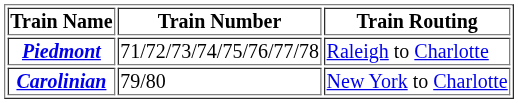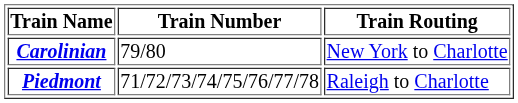 <table border="1">
 <tr>
 <th>Train Name</th>
 <th>Train Number</th>
 <th>Train Routing</th>
 </tr>
 <tr>
+<th><em><a href='#'>Carolinian</a></em></th>
+<td>79/80</td>
+<td><a href='#'>New York</a> to <a href='#'>Charlotte</a></td>
+</tr>
+<tr>
 <th><em><a href='#'>Piedmont</a></em></th>
 <td>71/72/73/74/75/76/77/78</td>
 <td><a href='#'>Raleigh</a> to <a href='#'>Charlotte</a></td>
 </tr>
-<tr>
-<th><em><a href='#'>Carolinian</a></em></th>
-<td>79/80</td>
-<td><a href='#'>New York</a> to <a href='#'>Charlotte</a></td>
-</tr>
 </table>
